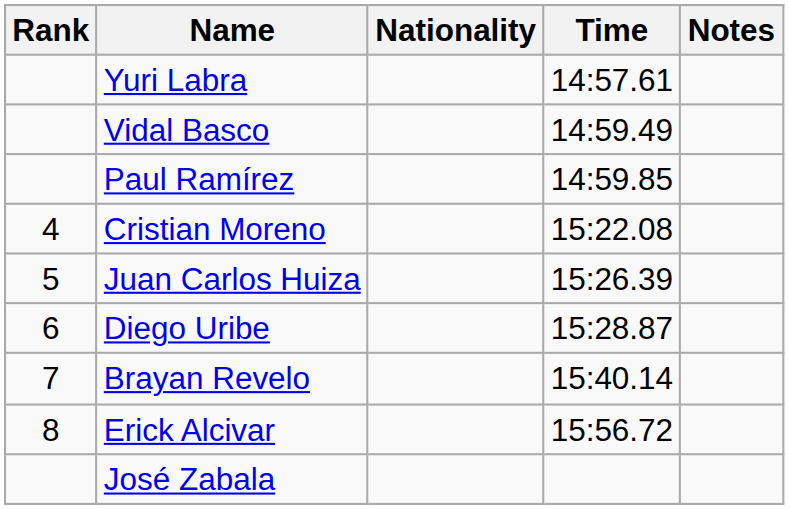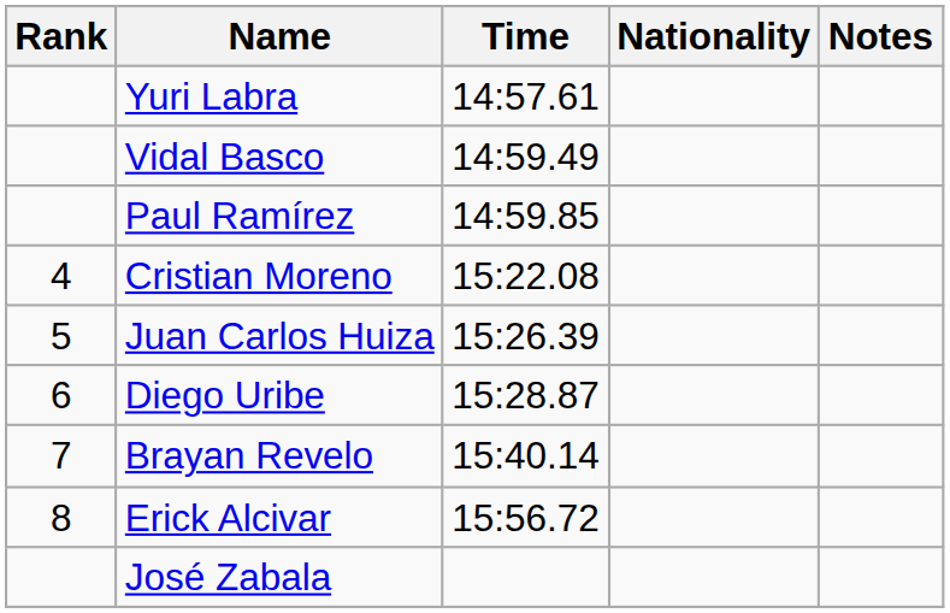 <table class="wikitable sortable" style="text-align:center;font-size:95%">
 <tr>
 <th>Rank</th>
 <th>Name</th>
+<th>Time</th>
 <th>Nationality</th>
-<th>Time</th>
 <th>Notes</th>
 </tr>
 <tr>
 <td></td>
 <td align=left><a href='#'>Yuri Labra</a></td>
+<td>14:57.61</td>
 <td align=left></td>
-<td>14:57.61</td>
 <td></td>
 </tr>
 <tr>
 <td></td>
 <td align=left><a href='#'>Vidal Basco</a></td>
+<td>14:59.49</td>
 <td align=left></td>
-<td>14:59.49</td>
 <td></td>
 </tr>
 <tr>
 <td></td>
 <td align=left><a href='#'>Paul Ramírez</a></td>
+<td>14:59.85</td>
 <td align=left></td>
-<td>14:59.85</td>
 <td></td>
 </tr>
 <tr>
 <td>4</td>
 <td align=left><a href='#'>Cristian Moreno</a></td>
+<td>15:22.08</td>
 <td align=left></td>
-<td>15:22.08</td>
 <td></td>
 </tr>
 <tr>
 <td>5</td>
 <td align=left><a href='#'>Juan Carlos Huiza</a></td>
+<td>15:26.39</td>
 <td align=left></td>
-<td>15:26.39</td>
 <td></td>
 </tr>
 <tr>
 <td>6</td>
 <td align=left><a href='#'>Diego Uribe</a></td>
+<td>15:28.87</td>
 <td align=left></td>
-<td>15:28.87</td>
 <td></td>
 </tr>
 <tr>
 <td>7</td>
 <td align=left><a href='#'>Brayan Revelo</a></td>
+<td>15:40.14</td>
 <td align=left></td>
-<td>15:40.14</td>
 <td></td>
 </tr>
 <tr>
 <td>8</td>
 <td align=left><a href='#'>Erick Alcivar</a></td>
+<td>15:56.72</td>
 <td align=left></td>
-<td>15:56.72</td>
 <td></td>
 </tr>
 <tr>
 <td></td>
 <td align=left><a href='#'>José Zabala</a></td>
+<td></td>
 <td align=left></td>
-<td></td>
 <td></td>
 </tr>
 </table>
